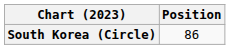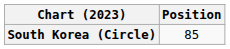 <table class="wikitable plainrowheaders" style="text-align:center">
 <tr>
 <th scope="col">Chart (2023)</th>
 <th scope="col">Position</th>
 </tr>
 <tr>
 <th scope="row">South Korea (Circle)</th>
-<td>86</td>
+<td>85</td>
 </tr>
 </table>
